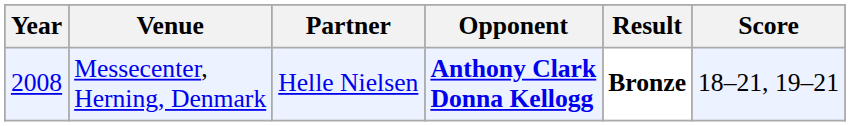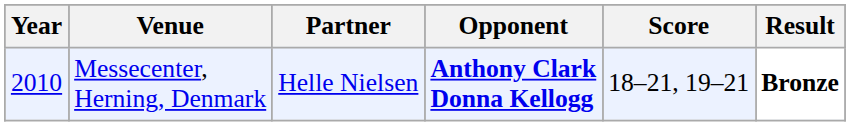 <table class="sortable wikitable" style="font-size: 90%;">
 <tr>
 <th>Year</th>
 <th>Venue</th>
 <th>Partner</th>
 <th>Opponent</th>
+<th>Score</th>
 <th>Result</th>
-<th>Score</th>
 </tr>
 <tr style="background:#ECF2FF">
-<td align="center"><a href='#'>2008</a></td>
+<td align="center"><a href='#'>2010</a></td>
 <td align="left"><a href='#'>Messecenter</a>,<br><a href='#'>Herning, Denmark</a></td>
 <td align="left"> <a href='#'>Helle Nielsen</a></td>
 <td align="left"><strong> <a href='#'>Anthony Clark</a> <br>  <a href='#'>Donna Kellogg</a></strong></td>
+<td align="left">18–21, 19–21</td>
 <td style="text-align:left; background:white"> <strong>Bronze</strong></td>
-<td align="left">18–21, 19–21</td>
 </tr>
 </table>
